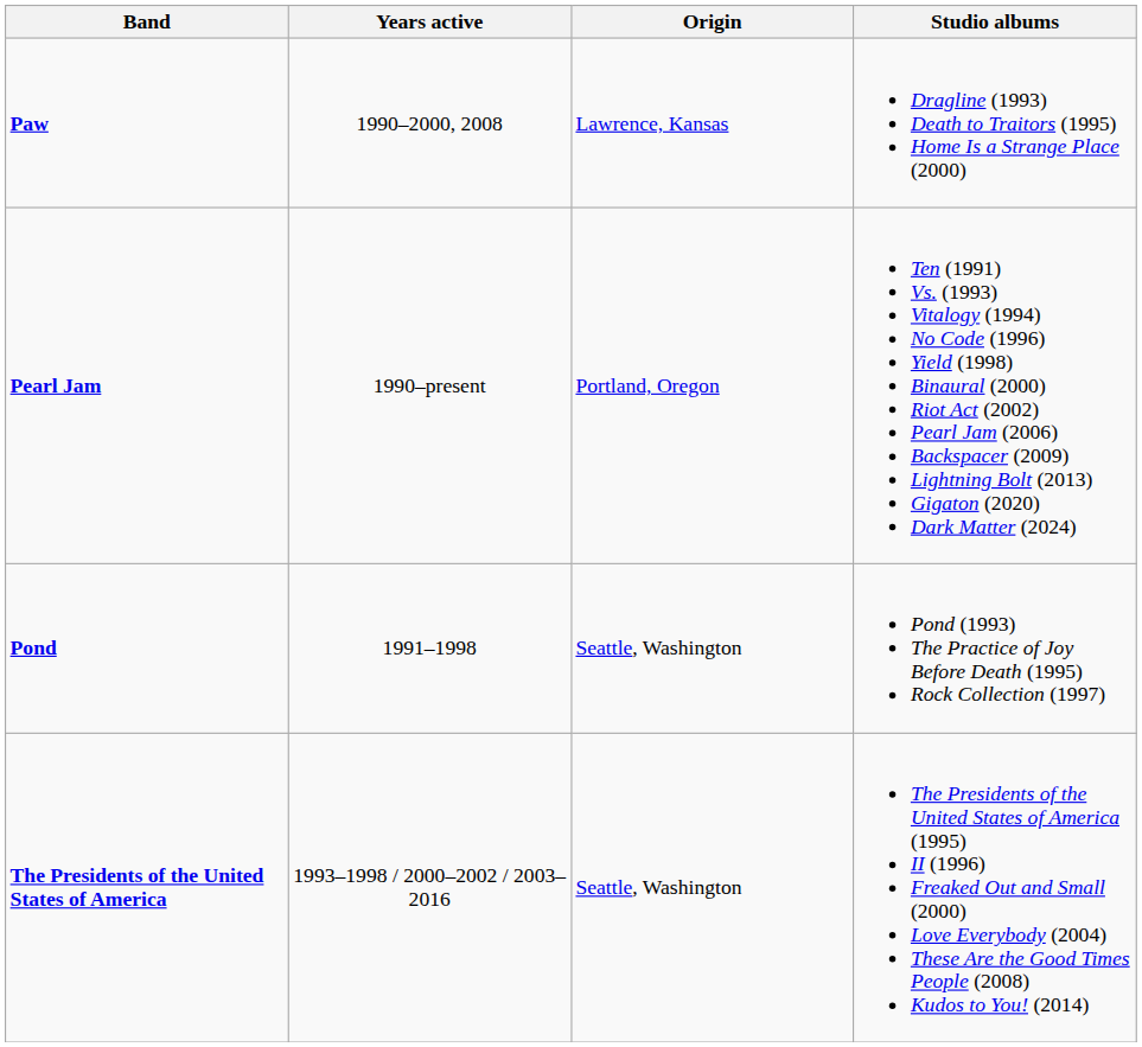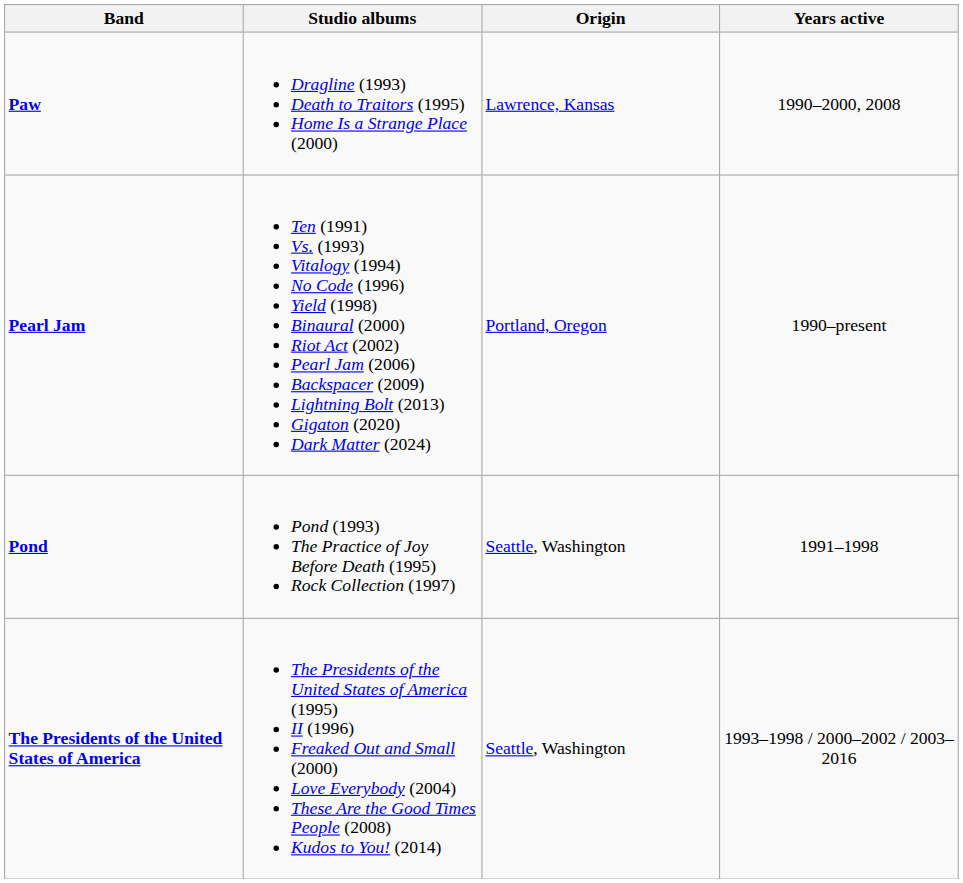 <table class="wikitable sortable">
 <tr>
 <th style="width:15%;">Band</th>
+<th style="width:15%;">Studio albums</th>
+<th style="width:15%;">Origin</th>
 <th style="width:15%;">Years active</th>
-<th style="width:15%;">Origin</th>
-<th style="width:15%;">Studio albums</th>
 </tr>
 <tr>
 <td><strong><a href='#'>Paw</a></strong></td>
+<td><br><ul><li><em><a href='#'>Dragline</a></em> (1993)</li><li><em><a href='#'>Death to Traitors</a></em> (1995)</li><li><em><a href='#'>Home Is a Strange Place</a></em> (2000)</li></ul></td>
+<td><a href='#'>Lawrence, Kansas</a></td>
 <td style="text-align:center;">1990–2000, 2008</td>
-<td><a href='#'>Lawrence, Kansas</a></td>
-<td><br><ul><li><em><a href='#'>Dragline</a></em> (1993)</li><li><em><a href='#'>Death to Traitors</a></em> (1995)</li><li><em><a href='#'>Home Is a Strange Place</a></em> (2000)</li></ul></td>
 </tr>
 <tr>
 <td><strong><a href='#'>Pearl Jam</a></strong></td>
+<td><br><ul><li><em><a href='#'>Ten</a></em> (1991)</li><li><em><a href='#'>Vs.</a></em> (1993)</li><li><em><a href='#'>Vitalogy</a></em> (1994)</li><li><em><a href='#'>No Code</a></em> (1996)</li><li><em><a href='#'>Yield</a></em> (1998)</li><li><em><a href='#'>Binaural</a></em> (2000)</li><li><em><a href='#'>Riot Act</a></em> (2002)</li><li><em><a href='#'>Pearl Jam</a></em> (2006)</li><li><em><a href='#'>Backspacer</a></em> (2009)</li><li><em><a href='#'>Lightning Bolt</a></em> (2013)</li><li><em><a href='#'>Gigaton</a></em> (2020)</li><li><a href='#'><em>Dark Matter</em></a> (2024)</li></ul></td>
+<td><a href='#'>Portland, Oregon</a></td>
 <td style="text-align:center;">1990–present</td>
-<td><a href='#'>Portland, Oregon</a></td>
-<td><br><ul><li><em><a href='#'>Ten</a></em> (1991)</li><li><em><a href='#'>Vs.</a></em> (1993)</li><li><em><a href='#'>Vitalogy</a></em> (1994)</li><li><em><a href='#'>No Code</a></em> (1996)</li><li><em><a href='#'>Yield</a></em> (1998)</li><li><em><a href='#'>Binaural</a></em> (2000)</li><li><em><a href='#'>Riot Act</a></em> (2002)</li><li><em><a href='#'>Pearl Jam</a></em> (2006)</li><li><em><a href='#'>Backspacer</a></em> (2009)</li><li><em><a href='#'>Lightning Bolt</a></em> (2013)</li><li><em><a href='#'>Gigaton</a></em> (2020)</li><li><a href='#'><em>Dark Matter</em></a> (2024)</li></ul></td>
 </tr>
 <tr>
 <td><strong><a href='#'>Pond</a></strong></td>
+<td><br><ul><li><em>Pond</em> (1993)</li><li><em>The Practice of Joy Before Death</em> (1995)</li><li><em>Rock Collection</em> (1997)</li></ul></td>
+<td><a href='#'>Seattle</a>, Washington</td>
 <td style="text-align:center;">1991–1998</td>
-<td><a href='#'>Seattle</a>, Washington</td>
-<td><br><ul><li><em>Pond</em> (1993)</li><li><em>The Practice of Joy Before Death</em> (1995)</li><li><em>Rock Collection</em> (1997)</li></ul></td>
 </tr>
 <tr>
 <td><strong><a href='#'>The Presidents of the United States of America</a></strong></td>
+<td><br><ul><li><em><a href='#'>The Presidents of the United States of America</a></em> (1995)</li><li><em><a href='#'>II</a></em> (1996)</li><li><em><a href='#'>Freaked Out and Small</a></em> (2000)</li><li><em><a href='#'>Love Everybody</a></em> (2004)</li><li><em><a href='#'>These Are the Good Times People</a></em> (2008)</li><li><em><a href='#'>Kudos to You!</a></em> (2014)</li></ul></td>
+<td><a href='#'>Seattle</a>, Washington</td>
 <td style="text-align:center;">1993–1998 / 2000–2002 / 2003–2016</td>
-<td><a href='#'>Seattle</a>, Washington</td>
-<td><br><ul><li><em><a href='#'>The Presidents of the United States of America</a></em> (1995)</li><li><em><a href='#'>II</a></em> (1996)</li><li><em><a href='#'>Freaked Out and Small</a></em> (2000)</li><li><em><a href='#'>Love Everybody</a></em> (2004)</li><li><em><a href='#'>These Are the Good Times People</a></em> (2008)</li><li><em><a href='#'>Kudos to You!</a></em> (2014)</li></ul></td>
 </tr>
 </table>
